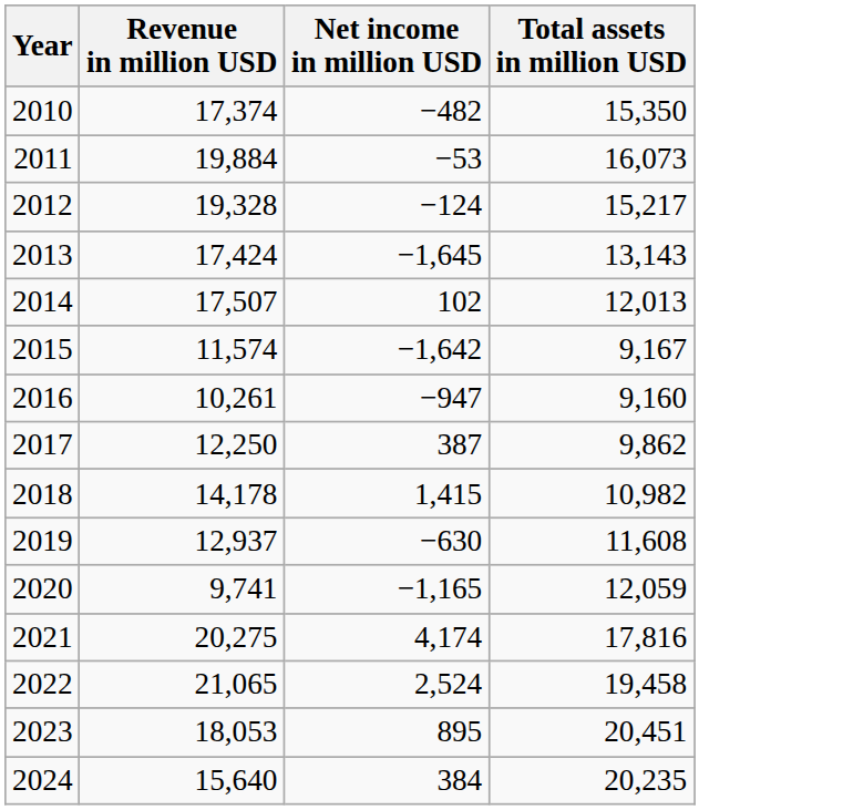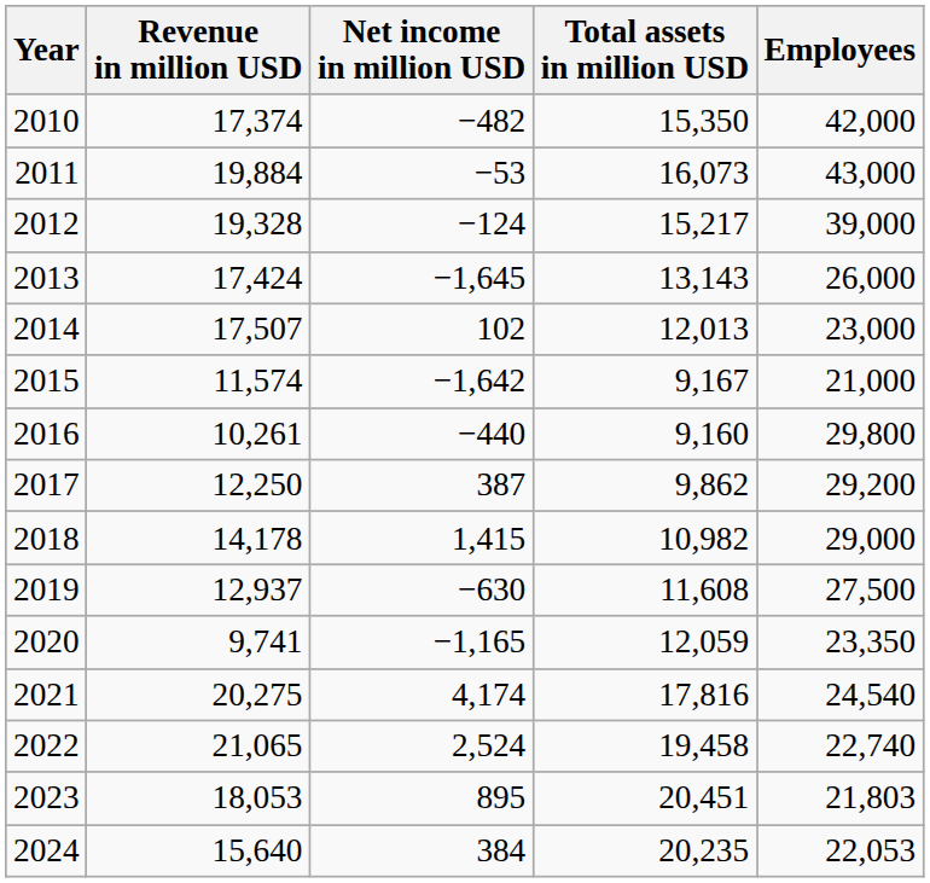 <table class="wikitable float-left" style="text-align: right;">
 <tr>
 <th>Year</th>
 <th>Revenue<br>in million USD</th>
 <th>Net income<br>in million USD</th>
 <th>Total assets<br>in million USD</th>
+<th>Employees</th>
 </tr>
 <tr>
 <td>2010</td>
 <td>17,374</td>
 <td>−482</td>
 <td>15,350</td>
+<td>42,000</td>
 </tr>
 <tr>
 <td>2011</td>
 <td>19,884</td>
 <td>−53</td>
 <td>16,073</td>
+<td>43,000</td>
 </tr>
 <tr>
 <td>2012</td>
 <td>19,328</td>
 <td>−124</td>
 <td>15,217</td>
+<td>39,000</td>
 </tr>
 <tr>
 <td>2013</td>
 <td>17,424</td>
 <td>−1,645</td>
 <td>13,143</td>
+<td>26,000</td>
 </tr>
 <tr>
 <td>2014</td>
 <td>17,507</td>
 <td>102</td>
 <td>12,013</td>
+<td>23,000</td>
 </tr>
 <tr>
 <td>2015</td>
 <td>11,574</td>
 <td>−1,642</td>
 <td>9,167</td>
+<td>21,000</td>
 </tr>
 <tr>
 <td>2016</td>
 <td>10,261</td>
-<td>−947</td>
+<td>−440</td>
 <td>9,160</td>
+<td>29,800</td>
 </tr>
 <tr>
 <td>2017</td>
 <td>12,250</td>
 <td>387</td>
 <td>9,862</td>
+<td>29,200</td>
 </tr>
 <tr>
 <td>2018</td>
 <td>14,178</td>
 <td>1,415</td>
 <td>10,982</td>
+<td>29,000</td>
 </tr>
 <tr>
 <td>2019</td>
 <td>12,937</td>
 <td>−630</td>
 <td>11,608</td>
+<td>27,500</td>
 </tr>
 <tr>
 <td>2020</td>
 <td>9,741</td>
 <td>−1,165</td>
 <td>12,059</td>
+<td>23,350</td>
 </tr>
 <tr>
 <td>2021</td>
 <td>20,275</td>
 <td>4,174</td>
 <td>17,816</td>
+<td>24,540</td>
 </tr>
 <tr>
 <td>2022</td>
 <td>21,065</td>
 <td>2,524</td>
 <td>19,458</td>
+<td>22,740</td>
 </tr>
 <tr>
 <td>2023</td>
 <td>18,053</td>
 <td>895</td>
 <td>20,451</td>
+<td>21,803</td>
 </tr>
 <tr>
 <td>2024</td>
 <td>15,640</td>
 <td>384</td>
 <td>20,235</td>
+<td>22,053</td>
 </tr>
 </table>
